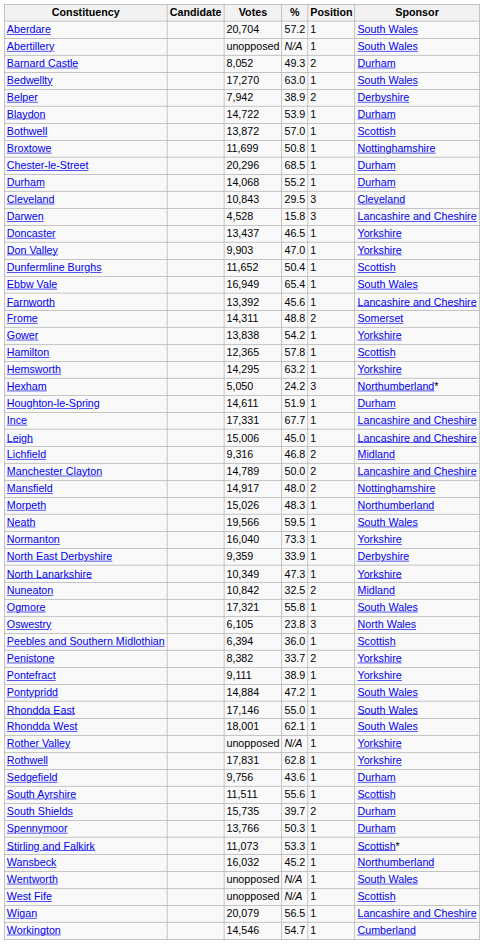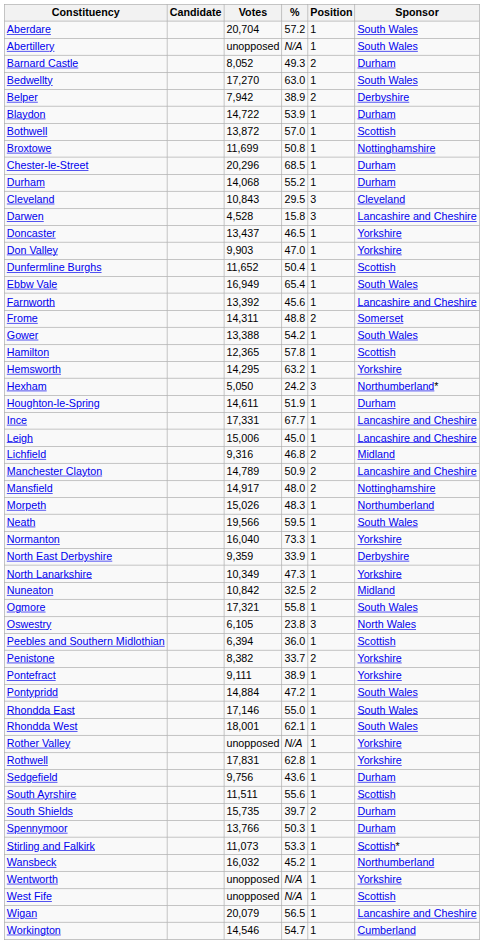 <table class="wikitable sortable">
 <tr>
 <th>Constituency</th>
 <th>Candidate</th>
 <th>Votes</th>
 <th>%</th>
 <th>Position</th>
 <th>Sponsor</th>
 </tr>
 <tr>
 <td><a href='#'>Aberdare</a></td>
 <td></td>
 <td>20,704</td>
 <td>57.2</td>
 <td>1</td>
 <td><a href='#'>South Wales</a></td>
 </tr>
 <tr>
 <td><a href='#'>Abertillery</a></td>
 <td></td>
 <td>unopposed</td>
 <td><em>N/A</em></td>
 <td>1</td>
 <td><a href='#'>South Wales</a></td>
 </tr>
 <tr>
 <td><a href='#'>Barnard Castle</a></td>
 <td></td>
 <td>8,052</td>
 <td>49.3</td>
 <td>2</td>
 <td><a href='#'>Durham</a></td>
 </tr>
 <tr>
 <td><a href='#'>Bedwellty</a></td>
 <td></td>
 <td>17,270</td>
 <td>63.0</td>
 <td>1</td>
 <td><a href='#'>South Wales</a></td>
 </tr>
 <tr>
 <td><a href='#'>Belper</a></td>
 <td></td>
 <td>7,942</td>
 <td>38.9</td>
 <td>2</td>
 <td><a href='#'>Derbyshire</a></td>
 </tr>
 <tr>
 <td><a href='#'>Blaydon</a></td>
 <td></td>
 <td>14,722</td>
 <td>53.9</td>
 <td>1</td>
 <td><a href='#'>Durham</a></td>
 </tr>
 <tr>
 <td><a href='#'>Bothwell</a></td>
 <td></td>
 <td>13,872</td>
 <td>57.0</td>
 <td>1</td>
 <td><a href='#'>Scottish</a></td>
 </tr>
 <tr>
 <td><a href='#'>Broxtowe</a></td>
 <td></td>
 <td>11,699</td>
 <td>50.8</td>
 <td>1</td>
 <td><a href='#'>Nottinghamshire</a></td>
 </tr>
 <tr>
 <td><a href='#'>Chester-le-Street</a></td>
 <td></td>
 <td>20,296</td>
 <td>68.5</td>
 <td>1</td>
 <td><a href='#'>Durham</a></td>
 </tr>
 <tr>
 <td><a href='#'>Durham</a></td>
 <td></td>
 <td>14,068</td>
 <td>55.2</td>
 <td>1</td>
 <td><a href='#'>Durham</a></td>
 </tr>
 <tr>
 <td><a href='#'>Cleveland</a></td>
 <td></td>
 <td>10,843</td>
 <td>29.5</td>
 <td>3</td>
 <td><a href='#'>Cleveland</a></td>
 </tr>
 <tr>
 <td><a href='#'>Darwen</a></td>
 <td></td>
 <td>4,528</td>
 <td>15.8</td>
 <td>3</td>
 <td><a href='#'>Lancashire and Cheshire</a></td>
 </tr>
 <tr>
 <td><a href='#'>Doncaster</a></td>
 <td></td>
 <td>13,437</td>
 <td>46.5</td>
 <td>1</td>
 <td><a href='#'>Yorkshire</a></td>
 </tr>
 <tr>
 <td><a href='#'>Don Valley</a></td>
 <td></td>
 <td>9,903</td>
 <td>47.0</td>
 <td>1</td>
 <td><a href='#'>Yorkshire</a></td>
 </tr>
 <tr>
 <td><a href='#'>Dunfermline Burghs</a></td>
 <td></td>
 <td>11,652</td>
 <td>50.4</td>
 <td>1</td>
 <td><a href='#'>Scottish</a></td>
 </tr>
 <tr>
 <td><a href='#'>Ebbw Vale</a></td>
 <td></td>
 <td>16,949</td>
 <td>65.4</td>
 <td>1</td>
 <td><a href='#'>South Wales</a></td>
 </tr>
 <tr>
 <td><a href='#'>Farnworth</a></td>
 <td></td>
 <td>13,392</td>
 <td>45.6</td>
 <td>1</td>
 <td><a href='#'>Lancashire and Cheshire</a></td>
 </tr>
 <tr>
 <td><a href='#'>Frome</a></td>
 <td></td>
 <td>14,311</td>
 <td>48.8</td>
 <td>2</td>
 <td><a href='#'>Somerset</a></td>
 </tr>
 <tr>
 <td><a href='#'>Gower</a></td>
 <td></td>
-<td>13,838</td>
+<td>13,388</td>
 <td>54.2</td>
 <td>1</td>
-<td><a href='#'>Yorkshire</a></td>
+<td><a href='#'>South Wales</a></td>
 </tr>
 <tr>
 <td><a href='#'>Hamilton</a></td>
 <td></td>
 <td>12,365</td>
 <td>57.8</td>
 <td>1</td>
 <td><a href='#'>Scottish</a></td>
 </tr>
 <tr>
 <td><a href='#'>Hemsworth</a></td>
 <td></td>
 <td>14,295</td>
 <td>63.2</td>
 <td>1</td>
 <td><a href='#'>Yorkshire</a></td>
 </tr>
 <tr>
 <td><a href='#'>Hexham</a></td>
 <td></td>
 <td>5,050</td>
 <td>24.2</td>
 <td>3</td>
 <td><a href='#'>Northumberland</a>*</td>
 </tr>
 <tr>
 <td><a href='#'>Houghton-le-Spring</a></td>
 <td></td>
 <td>14,611</td>
 <td>51.9</td>
 <td>1</td>
 <td><a href='#'>Durham</a></td>
 </tr>
 <tr>
 <td><a href='#'>Ince</a></td>
 <td></td>
 <td>17,331</td>
 <td>67.7</td>
 <td>1</td>
 <td><a href='#'>Lancashire and Cheshire</a></td>
 </tr>
 <tr>
 <td><a href='#'>Leigh</a></td>
 <td></td>
 <td>15,006</td>
 <td>45.0</td>
 <td>1</td>
 <td><a href='#'>Lancashire and Cheshire</a></td>
 </tr>
 <tr>
 <td><a href='#'>Lichfield</a></td>
 <td></td>
 <td>9,316</td>
 <td>46.8</td>
 <td>2</td>
 <td><a href='#'>Midland</a></td>
 </tr>
 <tr>
 <td><a href='#'>Manchester Clayton</a></td>
 <td></td>
 <td>14,789</td>
-<td>50.0</td>
+<td>50.9</td>
 <td>2</td>
 <td><a href='#'>Lancashire and Cheshire</a></td>
 </tr>
 <tr>
 <td><a href='#'>Mansfield</a></td>
 <td></td>
 <td>14,917</td>
 <td>48.0</td>
 <td>2</td>
 <td><a href='#'>Nottinghamshire</a></td>
 </tr>
 <tr>
 <td><a href='#'>Morpeth</a></td>
 <td></td>
 <td>15,026</td>
 <td>48.3</td>
 <td>1</td>
 <td><a href='#'>Northumberland</a></td>
 </tr>
 <tr>
 <td><a href='#'>Neath</a></td>
 <td></td>
 <td>19,566</td>
 <td>59.5</td>
 <td>1</td>
 <td><a href='#'>South Wales</a></td>
 </tr>
 <tr>
 <td><a href='#'>Normanton</a></td>
 <td></td>
 <td>16,040</td>
 <td>73.3</td>
 <td>1</td>
 <td><a href='#'>Yorkshire</a></td>
 </tr>
 <tr>
 <td><a href='#'>North East Derbyshire</a></td>
 <td></td>
 <td>9,359</td>
 <td>33.9</td>
 <td>1</td>
 <td><a href='#'>Derbyshire</a></td>
 </tr>
 <tr>
 <td><a href='#'>North Lanarkshire</a></td>
 <td></td>
 <td>10,349</td>
 <td>47.3</td>
 <td>1</td>
 <td><a href='#'>Yorkshire</a></td>
 </tr>
 <tr>
 <td><a href='#'>Nuneaton</a></td>
 <td></td>
 <td>10,842</td>
 <td>32.5</td>
 <td>2</td>
 <td><a href='#'>Midland</a></td>
 </tr>
 <tr>
 <td><a href='#'>Ogmore</a></td>
 <td></td>
 <td>17,321</td>
 <td>55.8</td>
 <td>1</td>
 <td><a href='#'>South Wales</a></td>
 </tr>
 <tr>
 <td><a href='#'>Oswestry</a></td>
 <td></td>
 <td>6,105</td>
 <td>23.8</td>
 <td>3</td>
 <td><a href='#'>North Wales</a></td>
 </tr>
 <tr>
 <td><a href='#'>Peebles and Southern Midlothian</a></td>
 <td></td>
 <td>6,394</td>
 <td>36.0</td>
 <td>1</td>
 <td><a href='#'>Scottish</a></td>
 </tr>
 <tr>
 <td><a href='#'>Penistone</a></td>
 <td></td>
 <td>8,382</td>
 <td>33.7</td>
 <td>2</td>
 <td><a href='#'>Yorkshire</a></td>
 </tr>
 <tr>
 <td><a href='#'>Pontefract</a></td>
 <td></td>
 <td>9,111</td>
 <td>38.9</td>
 <td>1</td>
 <td><a href='#'>Yorkshire</a></td>
 </tr>
 <tr>
 <td><a href='#'>Pontypridd</a></td>
 <td></td>
 <td>14,884</td>
 <td>47.2</td>
 <td>1</td>
 <td><a href='#'>South Wales</a></td>
 </tr>
 <tr>
 <td><a href='#'>Rhondda East</a></td>
 <td></td>
 <td>17,146</td>
 <td>55.0</td>
 <td>1</td>
 <td><a href='#'>South Wales</a></td>
 </tr>
 <tr>
 <td><a href='#'>Rhondda West</a></td>
 <td></td>
 <td>18,001</td>
 <td>62.1</td>
 <td>1</td>
 <td><a href='#'>South Wales</a></td>
 </tr>
 <tr>
 <td><a href='#'>Rother Valley</a></td>
 <td></td>
 <td>unopposed</td>
 <td><em>N/A</em></td>
 <td>1</td>
 <td><a href='#'>Yorkshire</a></td>
 </tr>
 <tr>
 <td><a href='#'>Rothwell</a></td>
 <td></td>
 <td>17,831</td>
 <td>62.8</td>
 <td>1</td>
 <td><a href='#'>Yorkshire</a></td>
 </tr>
 <tr>
 <td><a href='#'>Sedgefield</a></td>
 <td></td>
 <td>9,756</td>
 <td>43.6</td>
 <td>1</td>
 <td><a href='#'>Durham</a></td>
 </tr>
 <tr>
 <td><a href='#'>South Ayrshire</a></td>
 <td></td>
 <td>11,511</td>
 <td>55.6</td>
 <td>1</td>
 <td><a href='#'>Scottish</a></td>
 </tr>
 <tr>
 <td><a href='#'>South Shields</a></td>
 <td></td>
 <td>15,735</td>
 <td>39.7</td>
 <td>2</td>
 <td><a href='#'>Durham</a></td>
 </tr>
 <tr>
 <td><a href='#'>Spennymoor</a></td>
 <td></td>
 <td>13,766</td>
 <td>50.3</td>
 <td>1</td>
 <td><a href='#'>Durham</a></td>
 </tr>
 <tr>
 <td><a href='#'>Stirling and Falkirk</a></td>
 <td></td>
 <td>11,073</td>
 <td>53.3</td>
 <td>1</td>
 <td><a href='#'>Scottish</a>*</td>
 </tr>
 <tr>
 <td><a href='#'>Wansbeck</a></td>
 <td></td>
 <td>16,032</td>
 <td>45.2</td>
 <td>1</td>
 <td><a href='#'>Northumberland</a></td>
 </tr>
 <tr>
 <td><a href='#'>Wentworth</a></td>
 <td></td>
 <td>unopposed</td>
 <td><em>N/A</em></td>
 <td>1</td>
-<td><a href='#'>South Wales</a></td>
+<td><a href='#'>Yorkshire</a></td>
 </tr>
 <tr>
 <td><a href='#'>West Fife</a></td>
 <td></td>
 <td>unopposed</td>
 <td><em>N/A</em></td>
 <td>1</td>
 <td><a href='#'>Scottish</a></td>
 </tr>
 <tr>
 <td><a href='#'>Wigan</a></td>
 <td></td>
 <td>20,079</td>
 <td>56.5</td>
 <td>1</td>
 <td><a href='#'>Lancashire and Cheshire</a></td>
 </tr>
 <tr>
 <td><a href='#'>Workington</a></td>
 <td></td>
 <td>14,546</td>
 <td>54.7</td>
 <td>1</td>
 <td><a href='#'>Cumberland</a></td>
 </tr>
 </table>
